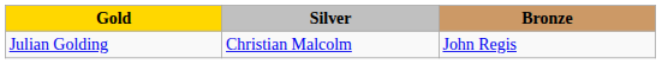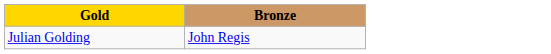 <table class="wikitable" style="text-align:left">
 <tr align="center">
 <td width=200 bgcolor=gold><strong>Gold</strong></td>
-<td width=200 bgcolor=silver><strong>Silver</strong></td>
 <td width=200 bgcolor=CC9966><strong>Bronze</strong></td>
 </tr>
 <tr>
 <td><a href='#'>Julian Golding</a><br><em></em></td>
-<td><a href='#'>Christian Malcolm</a><br><em></em></td>
 <td><a href='#'>John Regis</a><br><em></em></td>
 </tr>
 </table>
